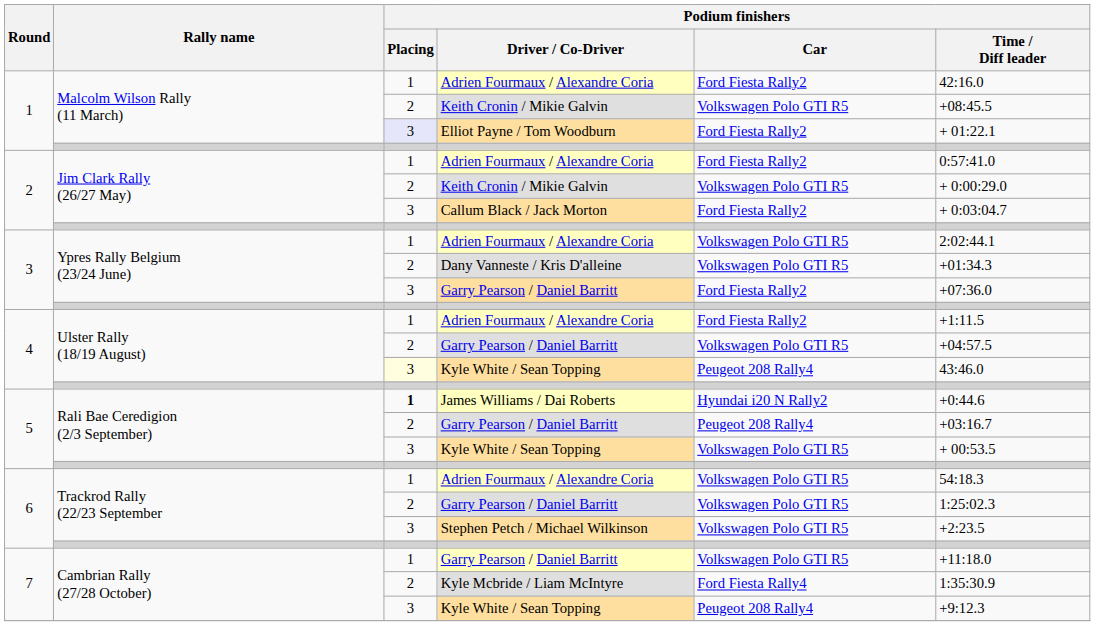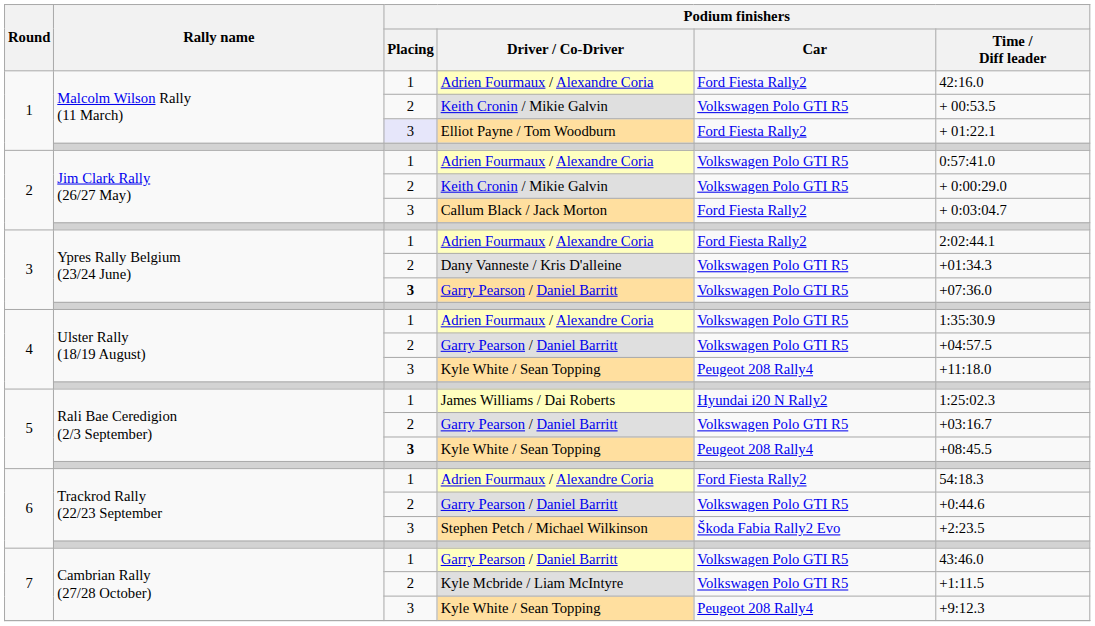 <table class="wikitable" style="font-size:90%;">
 <tr>
 <th rowspan=2>Round</th>
 <th style="width:22em" rowspan=2>Rally name</th>
 <th colspan=4>Podium finishers</th>
 </tr>
 <tr>
 <th>Placing</th>
 <th style="width:17em">Driver / Co-Driver</th>
 <th style="width:16em">Car</th>
 <th style="width:10em">Time /<br>Diff leader<br></th>
 </tr>
 <tr>
 <td rowspan=4 align=center>1</td>
 <td rowspan=3><a href='#'>Malcolm Wilson</a> Rally<br>(11 March)</td>
 <td align=center>1</td>
 <td style="background:#ffffbf;"><a href='#'>Adrien Fourmaux</a> / <a href='#'>Alexandre Coria</a></td>
 <td><a href='#'>Ford Fiesta Rally2</a></td>
 <td>42:16.0</td>
 </tr>
 <tr>
 <td align=center>2</td>
 <td style="background:#dfdfdf;"><a href='#'>Keith Cronin</a> / Mikie Galvin</td>
 <td><a href='#'>Volkswagen Polo GTI R5</a></td>
-<td>+08:45.5</td>
+<td>+ 00:53.5</td>
 </tr>
 <tr>
 <td align=center style="background: lavender;">3</td>
 <td style="background:#ffdf9f;">Elliot Payne / Tom Woodburn</td>
 <td><a href='#'>Ford Fiesta Rally2</a></td>
 <td>+ 01:22.1</td>
 </tr>
 <tr style="background:lightgrey;">
 <td></td>
 <td></td>
 <td></td>
 <td></td>
 <td></td>
 </tr>
 <tr>
 <td rowspan=4 align=center>2</td>
 <td rowspan=3><a href='#'>Jim Clark Rally</a> <br>(26/27 May)</td>
 <td align=center>1</td>
 <td style="background:#ffffbf;"><a href='#'>Adrien Fourmaux</a> / <a href='#'>Alexandre Coria</a></td>
-<td><a href='#'>Ford Fiesta Rally2</a></td>
+<td><a href='#'>Volkswagen Polo GTI R5</a></td>
 <td>0:57:41.0</td>
 </tr>
 <tr>
 <td align=center>2</td>
 <td style="background:#dfdfdf;"><a href='#'>Keith Cronin</a> / Mikie Galvin</td>
 <td><a href='#'>Volkswagen Polo GTI R5</a></td>
 <td>+ 0:00:29.0</td>
 </tr>
 <tr>
 <td align=center>3</td>
 <td style="background:#ffdf9f;">Callum Black / Jack Morton</td>
 <td><a href='#'>Ford Fiesta Rally2</a></td>
 <td>+ 0:03:04.7</td>
 </tr>
 <tr style="background:lightgrey;">
 <td></td>
 <td></td>
 <td></td>
 <td></td>
 <td></td>
 </tr>
 <tr>
 <td rowspan=4 align=center>3</td>
 <td rowspan=3>Ypres Rally Belgium <br>(23/24 June)</td>
 <td align=center>1</td>
 <td style="background:#ffffbf;"><a href='#'>Adrien Fourmaux</a> / <a href='#'>Alexandre Coria</a></td>
-<td><a href='#'>Volkswagen Polo GTI R5</a></td>
+<td><a href='#'>Ford Fiesta Rally2</a></td>
 <td>2:02:44.1</td>
 </tr>
 <tr>
 <td align=center>2</td>
 <td style="background:#dfdfdf;">Dany Vanneste / Kris D'alleine</td>
 <td><a href='#'>Volkswagen Polo GTI R5</a></td>
 <td>+01:34.3</td>
 </tr>
 <tr>
-<td align=center>3</td>
+<td align=center><strong>3</strong></td>
 <td style="background:#ffdf9f;"><a href='#'>Garry Pearson</a> / <a href='#'>Daniel Barritt</a></td>
-<td><a href='#'>Ford Fiesta Rally2</a></td>
+<td><a href='#'>Volkswagen Polo GTI R5</a></td>
 <td>+07:36.0</td>
 </tr>
 <tr style="background:lightgrey;">
 <td></td>
 <td></td>
 <td></td>
 <td></td>
 <td></td>
 </tr>
 <tr>
 <td rowspan=4 align=center>4</td>
 <td rowspan=3>Ulster Rally <br>(18/19 August)</td>
 <td align=center>1</td>
 <td style="background:#ffffbf;"><a href='#'>Adrien Fourmaux</a> / <a href='#'>Alexandre Coria</a></td>
-<td><a href='#'>Ford Fiesta Rally2</a></td>
-<td>+1:11.5</td>
+<td><a href='#'>Volkswagen Polo GTI R5</a></td>
+<td>1:35:30.9</td>
 </tr>
 <tr>
 <td align=center>2</td>
 <td style="background:#dfdfdf;"><a href='#'>Garry Pearson</a> / <a href='#'>Daniel Barritt</a></td>
 <td><a href='#'>Volkswagen Polo GTI R5</a></td>
 <td>+04:57.5</td>
 </tr>
 <tr>
-<td align=center style="background: lightyellow;">3</td>
+<td align=center>3</td>
 <td style="background:#ffdf9f;">Kyle White / Sean Topping</td>
 <td><a href='#'>Peugeot 208 Rally4</a></td>
-<td>43:46.0</td>
+<td>+11:18.0</td>
 </tr>
 <tr style="background:lightgrey;">
 <td></td>
 <td></td>
 <td></td>
 <td></td>
 <td></td>
 </tr>
 <tr>
 <td rowspan=4 align=center>5</td>
 <td rowspan=3>Rali Bae Ceredigion <br>(2/3 September)</td>
-<td align=center><strong>1</strong></td>
+<td align=center>1</td>
 <td style="background:#ffffbf;">James Williams / Dai Roberts</td>
 <td><a href='#'>Hyundai i20 N Rally2</a></td>
-<td>+0:44.6</td>
+<td>1:25:02.3</td>
 </tr>
 <tr>
 <td align=center>2</td>
 <td style="background:#dfdfdf;"><a href='#'>Garry Pearson</a> / <a href='#'>Daniel Barritt</a></td>
-<td><a href='#'>Peugeot 208 Rally4</a></td>
+<td><a href='#'>Volkswagen Polo GTI R5</a></td>
 <td>+03:16.7</td>
 </tr>
 <tr>
-<td align=center>3</td>
+<td align=center><strong>3</strong></td>
 <td style="background:#ffdf9f;">Kyle White / Sean Topping</td>
-<td><a href='#'>Volkswagen Polo GTI R5</a></td>
-<td>+ 00:53.5</td>
+<td><a href='#'>Peugeot 208 Rally4</a></td>
+<td>+08:45.5</td>
 </tr>
 <tr style="background:lightgrey;">
 <td></td>
 <td></td>
 <td></td>
 <td></td>
 <td></td>
 </tr>
 <tr>
 <td rowspan=4 align=center>6</td>
 <td rowspan=3>Trackrod Rally <br>(22/23 September</td>
 <td align=center>1</td>
 <td style="background:#ffffbf;"><a href='#'>Adrien Fourmaux</a> / <a href='#'>Alexandre Coria</a></td>
-<td><a href='#'>Volkswagen Polo GTI R5</a></td>
+<td><a href='#'>Ford Fiesta Rally2</a></td>
 <td>54:18.3</td>
 </tr>
 <tr>
 <td align=center>2</td>
 <td style="background:#dfdfdf;"><a href='#'>Garry Pearson</a> / <a href='#'>Daniel Barritt</a></td>
 <td><a href='#'>Volkswagen Polo GTI R5</a></td>
-<td>1:25:02.3</td>
+<td>+0:44.6</td>
 </tr>
 <tr>
 <td align=center>3</td>
 <td style="background:#ffdf9f;">Stephen Petch / Michael Wilkinson</td>
-<td><a href='#'>Volkswagen Polo GTI R5</a></td>
+<td><a href='#'>Škoda Fabia Rally2 Evo</a></td>
 <td>+2:23.5</td>
 </tr>
 <tr style="background:lightgrey;">
 <td></td>
 <td></td>
 <td></td>
 <td></td>
 <td></td>
 </tr>
 <tr>
 <td rowspan=3 align=center>7</td>
 <td rowspan=3>Cambrian Rally<br>(27/28 October)</td>
 <td align=center>1</td>
 <td style="background:#ffffbf;"><a href='#'>Garry Pearson</a> / <a href='#'>Daniel Barritt</a></td>
 <td><a href='#'>Volkswagen Polo GTI R5</a></td>
-<td>+11:18.0</td>
+<td>43:46.0</td>
 </tr>
 <tr>
 <td align=center>2</td>
 <td style="background:#dfdfdf;">Kyle Mcbride / Liam McIntyre</td>
-<td><a href='#'>Ford Fiesta Rally4</a></td>
-<td>1:35:30.9</td>
+<td><a href='#'>Volkswagen Polo GTI R5</a></td>
+<td>+1:11.5</td>
 </tr>
 <tr>
 <td align=center>3</td>
 <td style="background:#ffdf9f;">Kyle White / Sean Topping</td>
 <td><a href='#'>Peugeot 208 Rally4</a></td>
 <td>+9:12.3</td>
 </tr>
 <tr>
 </tr>
 </table>
